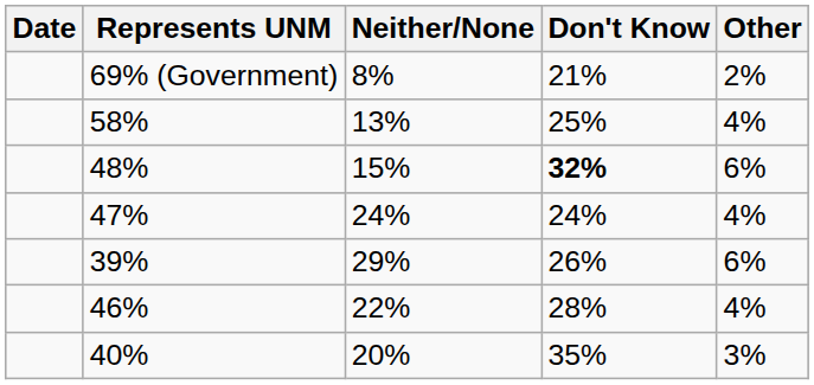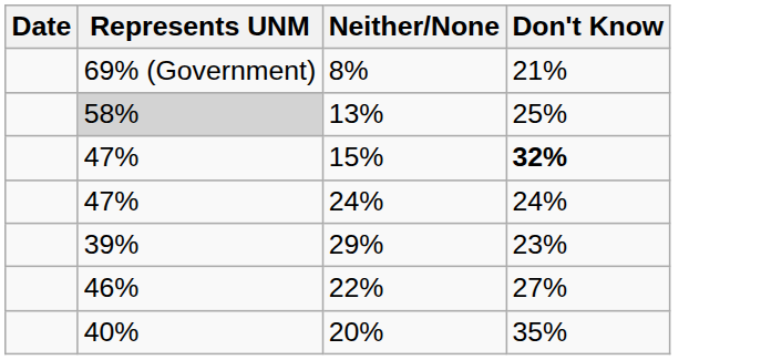 <table class="wikitable sortable">
 <tr>
 <th>Date</th>
 <th>Represents UNM</th>
 <th>Neither/None</th>
 <th>Don't Know</th>
-<th>Other</th>
 </tr>
 <tr>
 <td></td>
 <td>69% (Government)</td>
 <td>8%</td>
 <td>21%</td>
-<td>2%</td>
 </tr>
 <tr>
 <td></td>
-<td>58%</td>
+<td style="background: lightgrey;">58%</td>
 <td>13%</td>
 <td>25%</td>
-<td>4%</td>
 </tr>
 <tr>
 <td></td>
-<td>48%</td>
+<td>47%</td>
 <td>15%</td>
 <td><strong>32%</strong></td>
-<td>6%</td>
 </tr>
 <tr>
 <td></td>
 <td>47%</td>
 <td>24%</td>
 <td>24%</td>
-<td>4%</td>
 </tr>
 <tr>
 <td></td>
 <td>39%</td>
 <td>29%</td>
-<td>26%</td>
-<td>6%</td>
+<td>23%</td>
 </tr>
 <tr>
 <td></td>
 <td>46%</td>
 <td>22%</td>
-<td>28%</td>
-<td>4%</td>
+<td>27%</td>
 </tr>
 <tr>
 <td></td>
 <td>40%</td>
 <td>20%</td>
 <td>35%</td>
-<td>3%</td>
 </tr>
 </table>
